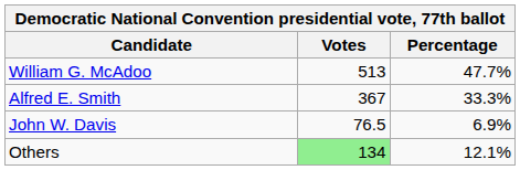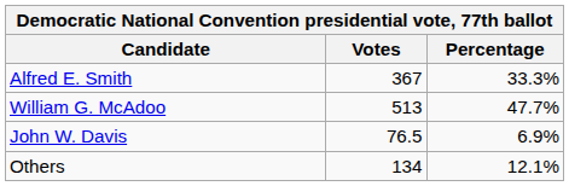 <table class="wikitable" style="font-size:95%;">
 <tr>
 <th colspan="3">Democratic National Convention presidential vote, 77th ballot</th>
 </tr>
 <tr>
 <th style="width: 17em">Candidate</th>
 <th style="width: 5em">Votes</th>
 <th style="width: 7em">Percentage</th>
 </tr>
 <tr>
+<td><a href='#'>Alfred E. Smith</a></td>
+<td style="text-align:right;">367</td>
+<td style="text-align:right;">33.3%</td>
+</tr>
+<tr>
 <td><a href='#'>William G. McAdoo</a></td>
 <td style="text-align:right;">513</td>
 <td style="text-align:right;">47.7%</td>
-</tr>
-<tr>
-<td><a href='#'>Alfred E. Smith</a></td>
-<td style="text-align:right;">367</td>
-<td style="text-align:right;">33.3%</td>
 </tr>
 <tr>
 <td><a href='#'>John W. Davis</a></td>
 <td style="text-align:right;">76.5</td>
 <td style="text-align:right;">6.9%</td>
 </tr>
 <tr>
 <td>Others</td>
-<td style="background: lightgreen; text-align:right;">134</td>
+<td style="text-align:right;">134</td>
 <td style="text-align:right;">12.1%</td>
 </tr>
 </table>
